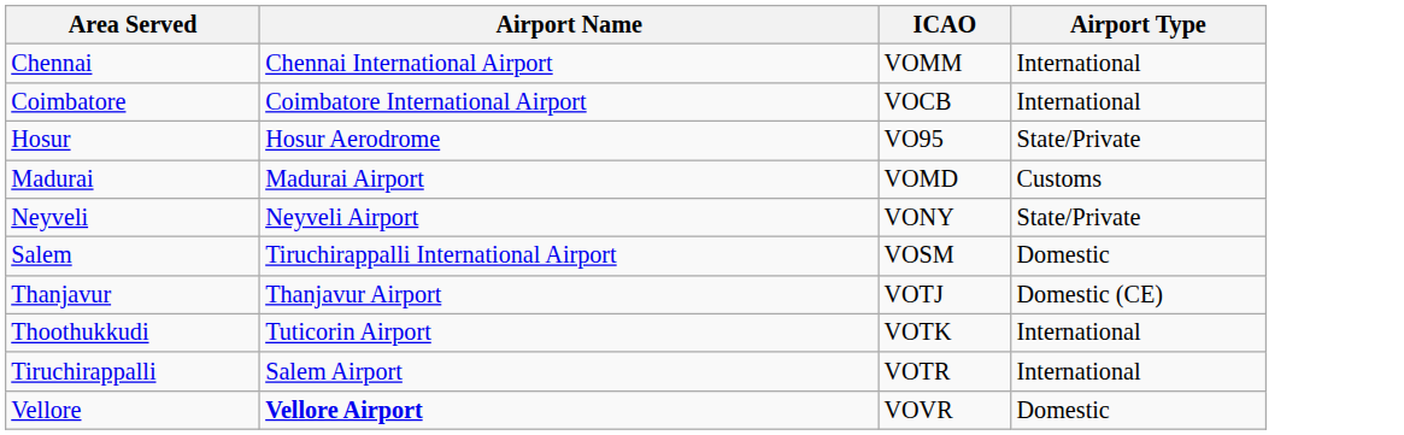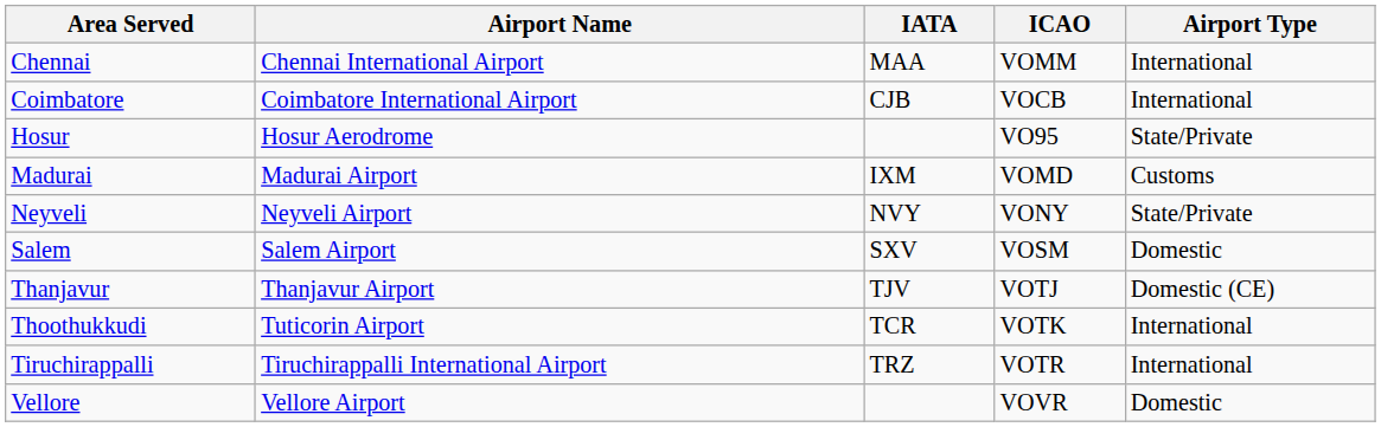 <table class="sortable wikitable"style="text-align:left;"style="font-size: 85%">
 <tr>
 <th style="width:10em;">Area Served</th>
 <th style="width:25em;">Airport Name</th>
+<th style="width:5em;">IATA</th>
 <th style="width:5em;">ICAO</th>
 <th style="width:10em;">Airport Type</th>
 </tr>
 <tr>
 <td><a href='#'>Chennai</a></td>
 <td><a href='#'>Chennai International Airport</a></td>
+<td>MAA</td>
 <td>VOMM</td>
 <td>International</td>
 </tr>
 <tr>
 <td><a href='#'>Coimbatore</a></td>
 <td><a href='#'>Coimbatore International Airport</a></td>
+<td>CJB</td>
 <td>VOCB</td>
 <td>International</td>
 </tr>
 <tr>
 <td><a href='#'>Hosur</a></td>
 <td><a href='#'>Hosur Aerodrome</a></td>
+<td></td>
 <td>VO95</td>
 <td>State/Private</td>
 </tr>
 <tr>
 <td><a href='#'>Madurai</a></td>
 <td><a href='#'>Madurai Airport</a></td>
+<td>IXM</td>
 <td>VOMD</td>
 <td>Customs</td>
 </tr>
 <tr>
 <td><a href='#'>Neyveli</a></td>
 <td><a href='#'>Neyveli Airport</a></td>
+<td>NVY</td>
 <td>VONY</td>
 <td>State/Private</td>
 </tr>
 <tr>
 <td><a href='#'>Salem</a></td>
-<td><a href='#'>Tiruchirappalli International Airport</a></td>
+<td><a href='#'>Salem Airport</a></td>
+<td>SXV</td>
 <td>VOSM</td>
 <td>Domestic</td>
 </tr>
 <tr>
 <td><a href='#'>Thanjavur</a></td>
 <td><a href='#'>Thanjavur Airport</a></td>
+<td>TJV</td>
 <td>VOTJ</td>
 <td>Domestic (CE)</td>
 </tr>
 <tr>
 <td><a href='#'>Thoothukkudi</a></td>
 <td><a href='#'>Tuticorin Airport</a></td>
+<td>TCR</td>
 <td>VOTK</td>
 <td>International</td>
 </tr>
 <tr>
 <td><a href='#'>Tiruchirappalli</a></td>
-<td><a href='#'>Salem Airport</a></td>
+<td><a href='#'>Tiruchirappalli International Airport</a></td>
+<td>TRZ</td>
 <td>VOTR</td>
 <td>International</td>
 </tr>
 <tr>
 <td><a href='#'>Vellore</a></td>
-<td><strong><a href='#'>Vellore Airport</a></strong></td>
+<td><a href='#'>Vellore Airport</a></td>
+<td></td>
 <td>VOVR</td>
 <td>Domestic</td>
 </tr>
 </table>
